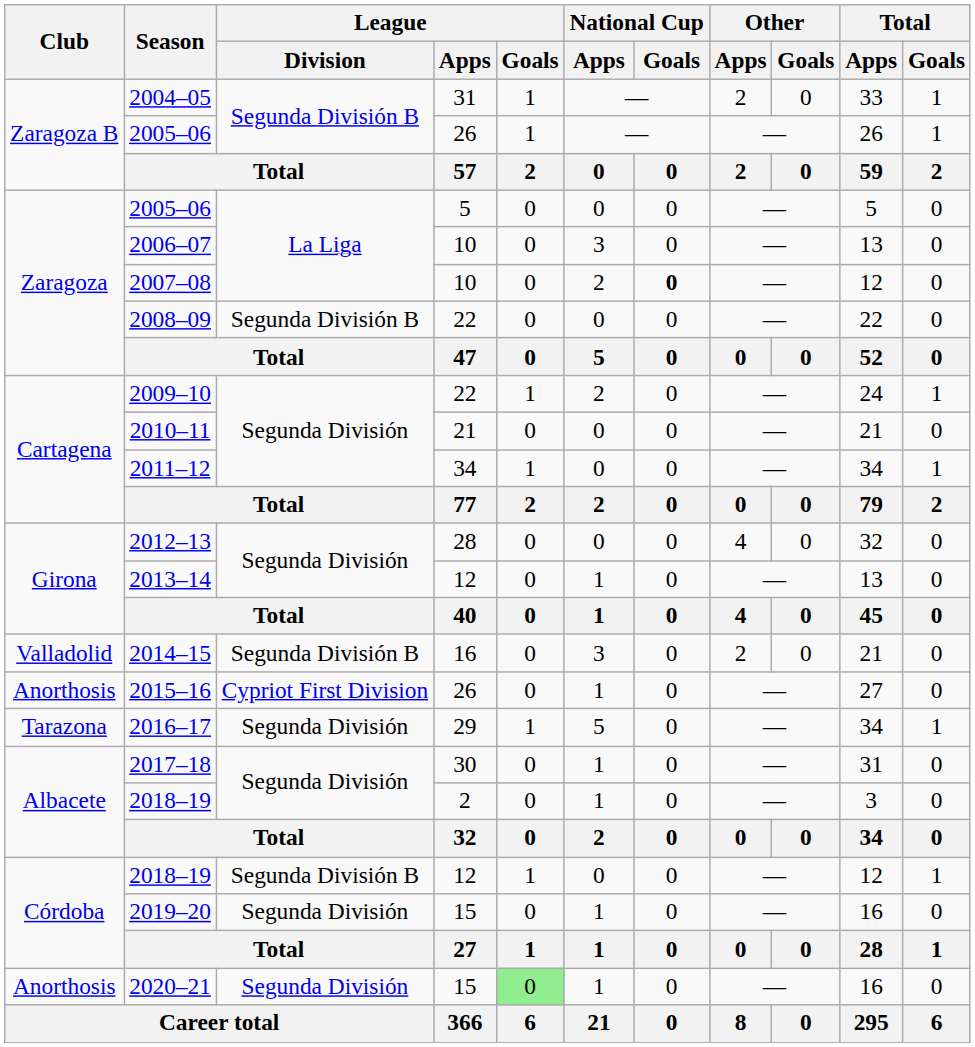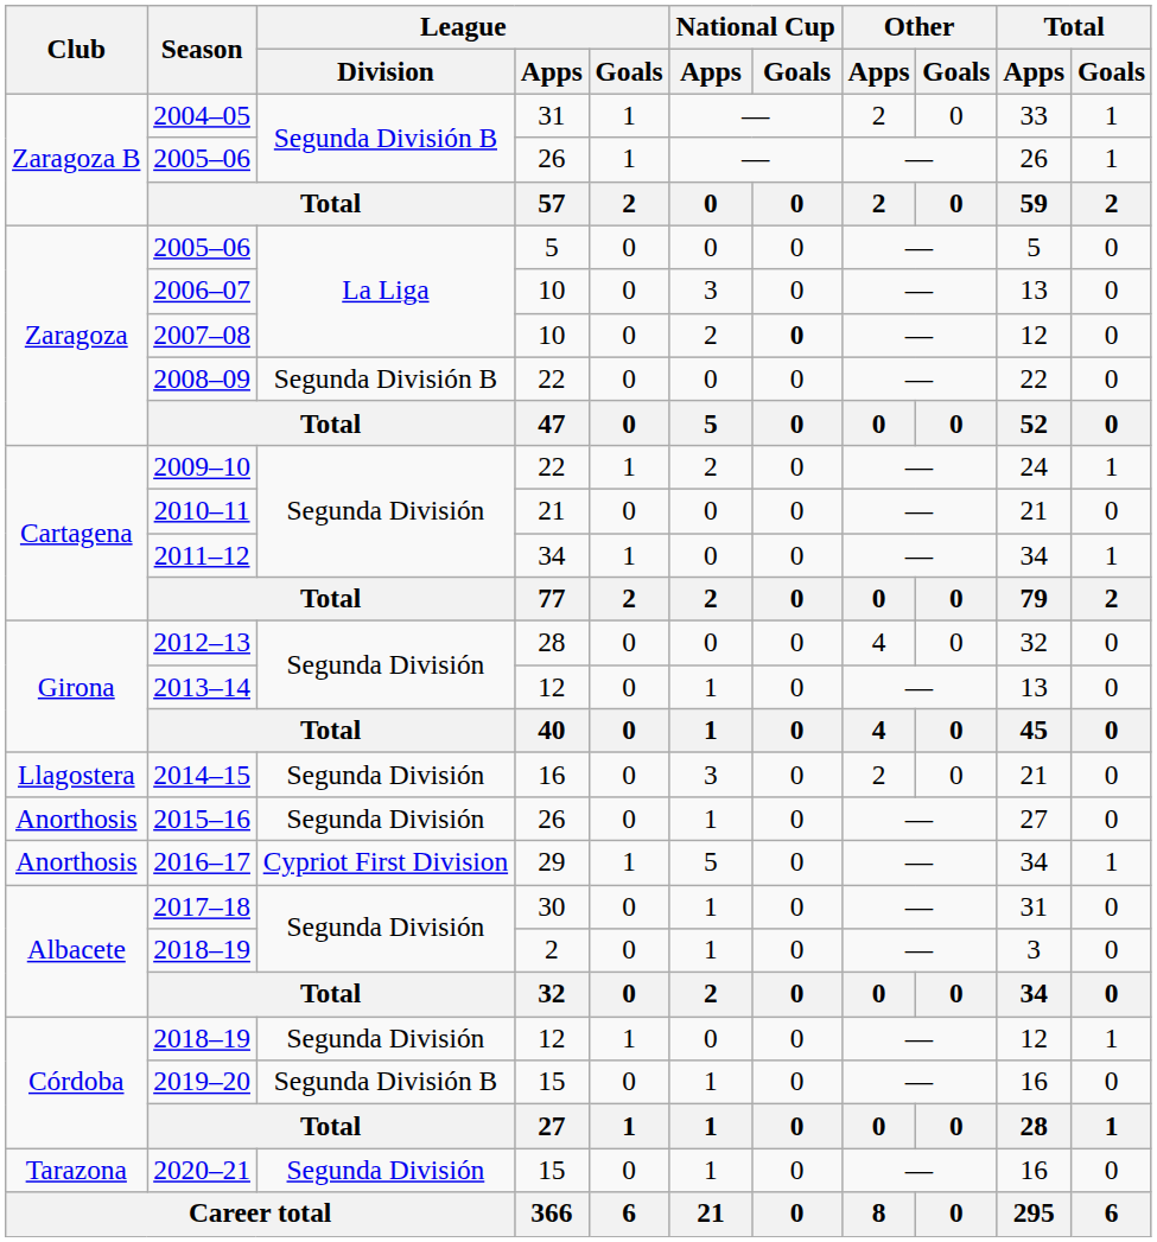 <table class="wikitable" style="text-align:center">
 <tr>
 <th rowspan="2">Club</th>
 <th rowspan="2">Season</th>
 <th colspan="3">League</th>
 <th colspan="2">National Cup</th>
 <th colspan="2">Other</th>
 <th colspan="2">Total</th>
 </tr>
 <tr>
 <th>Division</th>
 <th>Apps</th>
 <th>Goals</th>
 <th>Apps</th>
 <th>Goals</th>
 <th>Apps</th>
 <th>Goals</th>
 <th>Apps</th>
 <th>Goals</th>
 </tr>
 <tr>
 <td rowspan="3"><a href='#'>Zaragoza B</a></td>
 <td><a href='#'>2004–05</a></td>
 <td rowspan="2"><a href='#'>Segunda División B</a></td>
 <td>31</td>
 <td>1</td>
 <td colspan="2">—</td>
 <td>2</td>
 <td>0</td>
 <td>33</td>
 <td>1</td>
 </tr>
 <tr>
 <td><a href='#'>2005–06</a></td>
 <td>26</td>
 <td>1</td>
 <td colspan="2">—</td>
 <td colspan="2">—</td>
 <td>26</td>
 <td>1</td>
 </tr>
 <tr>
 <th colspan="2">Total</th>
 <th>57</th>
 <th>2</th>
 <th>0</th>
 <th>0</th>
 <th>2</th>
 <th>0</th>
 <th>59</th>
 <th>2</th>
 </tr>
 <tr>
 <td rowspan="5"><a href='#'>Zaragoza</a></td>
 <td><a href='#'>2005–06</a></td>
 <td rowspan="3"><a href='#'>La Liga</a></td>
 <td>5</td>
 <td>0</td>
 <td>0</td>
 <td>0</td>
 <td colspan="2">—</td>
 <td>5</td>
 <td>0</td>
 </tr>
 <tr>
 <td><a href='#'>2006–07</a></td>
 <td>10</td>
 <td>0</td>
 <td>3</td>
 <td>0</td>
 <td colspan="2">—</td>
 <td>13</td>
 <td>0</td>
 </tr>
 <tr>
 <td><a href='#'>2007–08</a></td>
 <td>10</td>
 <td>0</td>
 <td>2</td>
 <td><strong>0</strong></td>
 <td colspan="2">—</td>
 <td>12</td>
 <td>0</td>
 </tr>
 <tr>
 <td><a href='#'>2008–09</a></td>
 <td>Segunda División B</td>
 <td>22</td>
 <td>0</td>
 <td>0</td>
 <td>0</td>
 <td colspan="2">—</td>
 <td>22</td>
 <td>0</td>
 </tr>
 <tr>
 <th colspan="2">Total</th>
 <th>47</th>
 <th>0</th>
 <th>5</th>
 <th>0</th>
 <th>0</th>
 <th>0</th>
 <th>52</th>
 <th>0</th>
 </tr>
 <tr>
 <td rowspan="4"><a href='#'>Cartagena</a></td>
 <td><a href='#'>2009–10</a></td>
 <td rowspan="3">Segunda División</td>
 <td>22</td>
 <td>1</td>
 <td>2</td>
 <td>0</td>
 <td colspan="2">—</td>
 <td>24</td>
 <td>1</td>
 </tr>
 <tr>
 <td><a href='#'>2010–11</a></td>
 <td>21</td>
 <td>0</td>
 <td>0</td>
 <td>0</td>
 <td colspan="2">—</td>
 <td>21</td>
 <td>0</td>
 </tr>
 <tr>
 <td><a href='#'>2011–12</a></td>
 <td>34</td>
 <td>1</td>
 <td>0</td>
 <td>0</td>
 <td colspan="2">—</td>
 <td>34</td>
 <td>1</td>
 </tr>
 <tr>
 <th colspan="2">Total</th>
 <th>77</th>
 <th>2</th>
 <th>2</th>
 <th>0</th>
 <th>0</th>
 <th>0</th>
 <th>79</th>
 <th>2</th>
 </tr>
 <tr>
 <td rowspan="3"><a href='#'>Girona</a></td>
 <td><a href='#'>2012–13</a></td>
 <td rowspan="2">Segunda División</td>
 <td>28</td>
 <td>0</td>
 <td>0</td>
 <td>0</td>
 <td>4</td>
 <td>0</td>
 <td>32</td>
 <td>0</td>
 </tr>
 <tr>
 <td><a href='#'>2013–14</a></td>
 <td>12</td>
 <td>0</td>
 <td>1</td>
 <td>0</td>
 <td colspan="2">—</td>
 <td>13</td>
 <td>0</td>
 </tr>
 <tr>
 <th colspan="2">Total</th>
 <th>40</th>
 <th>0</th>
 <th>1</th>
 <th>0</th>
 <th>4</th>
 <th>0</th>
 <th>45</th>
 <th>0</th>
 </tr>
 <tr>
-<td><a href='#'>Valladolid</a></td>
+<td><a href='#'>Llagostera</a></td>
 <td><a href='#'>2014–15</a></td>
-<td>Segunda División B</td>
+<td>Segunda División</td>
 <td>16</td>
 <td>0</td>
 <td>3</td>
 <td>0</td>
 <td>2</td>
 <td>0</td>
 <td>21</td>
 <td>0</td>
 </tr>
 <tr>
 <td><a href='#'>Anorthosis</a></td>
 <td><a href='#'>2015–16</a></td>
-<td><a href='#'>Cypriot First Division</a></td>
+<td>Segunda División</td>
 <td>26</td>
 <td>0</td>
 <td>1</td>
 <td>0</td>
 <td colspan="2">—</td>
 <td>27</td>
 <td>0</td>
 </tr>
 <tr>
-<td><a href='#'>Tarazona</a></td>
+<td><a href='#'>Anorthosis</a></td>
 <td><a href='#'>2016–17</a></td>
-<td>Segunda División</td>
+<td><a href='#'>Cypriot First Division</a></td>
 <td>29</td>
 <td>1</td>
 <td>5</td>
 <td>0</td>
 <td colspan="2">—</td>
 <td>34</td>
 <td>1</td>
 </tr>
 <tr>
 <td rowspan="3"><a href='#'>Albacete</a></td>
 <td><a href='#'>2017–18</a></td>
 <td rowspan="2">Segunda División</td>
 <td>30</td>
 <td>0</td>
 <td>1</td>
 <td>0</td>
 <td colspan="2">—</td>
 <td>31</td>
 <td>0</td>
 </tr>
 <tr>
 <td><a href='#'>2018–19</a></td>
 <td>2</td>
 <td>0</td>
 <td>1</td>
 <td>0</td>
 <td colspan="2">—</td>
 <td>3</td>
 <td>0</td>
 </tr>
 <tr>
 <th colspan="2">Total</th>
 <th>32</th>
 <th>0</th>
 <th>2</th>
 <th>0</th>
 <th>0</th>
 <th>0</th>
 <th>34</th>
 <th>0</th>
 </tr>
 <tr>
 <td rowspan="3"><a href='#'>Córdoba</a></td>
 <td><a href='#'>2018–19</a></td>
-<td>Segunda División B</td>
+<td>Segunda División</td>
 <td>12</td>
 <td>1</td>
 <td>0</td>
 <td>0</td>
 <td colspan="2">—</td>
 <td>12</td>
 <td>1</td>
 </tr>
 <tr>
 <td><a href='#'>2019–20</a></td>
-<td>Segunda División</td>
+<td>Segunda División B</td>
 <td>15</td>
 <td>0</td>
 <td>1</td>
 <td>0</td>
 <td colspan="2">—</td>
 <td>16</td>
 <td>0</td>
 </tr>
 <tr>
 <th colspan="2">Total</th>
 <th>27</th>
 <th>1</th>
 <th>1</th>
 <th>0</th>
 <th>0</th>
 <th>0</th>
 <th>28</th>
 <th>1</th>
 </tr>
 <tr>
-<td><a href='#'>Anorthosis</a></td>
+<td><a href='#'>Tarazona</a></td>
 <td><a href='#'>2020–21</a></td>
 <td><a href='#'>Segunda División</a></td>
 <td>15</td>
-<td style="background: lightgreen;">0</td>
+<td>0</td>
 <td>1</td>
 <td>0</td>
 <td colspan="2">—</td>
 <td>16</td>
 <td>0</td>
 </tr>
 <tr>
 <th colspan="3">Career total</th>
 <th>366</th>
 <th>6</th>
 <th>21</th>
 <th>0</th>
 <th>8</th>
 <th>0</th>
 <th>295</th>
 <th>6</th>
 </tr>
 </table>
